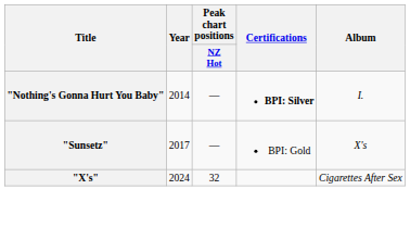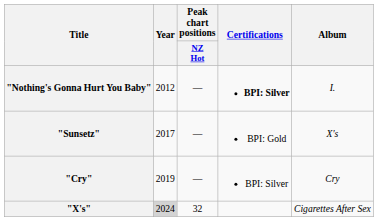 <table class="wikitable plainrowheaders" style="text-align:center">
 <tr>
 <th scope="col" rowspan="2">Title</th>
 <th scope="col" rowspan="2">Year</th>
 <th scope="col" colspan="1">Peak chart positions</th>
 <th scope="col" rowspan="2"><a href='#'>Certifications</a></th>
 <th scope="col" rowspan="2">Album</th>
 </tr>
 <tr>
 <th scope="col" style="width:2.75em;font-size:90%;"><a href='#'>NZ<br>Hot</a><br></th>
 </tr>
 <tr>
 <th scope="row">"Nothing's Gonna Hurt You Baby"</th>
-<td>2014</td>
+<td>2012</td>
 <td>—</td>
 <td><strong><br><ul><li>BPI: Silver</li></ul></strong></td>
 <td><em>I.</em></td>
 </tr>
 <tr>
 <th scope="row">"Sunsetz"</th>
 <td>2017</td>
 <td>—</td>
 <td><br><ul><li>BPI: Gold</li></ul></td>
 <td><em>X's</em></td>
 </tr>
 <tr>
+<th scope="row">"Cry"</th>
+<td>2019</td>
+<td>—</td>
+<td><br><ul><li>BPI: Silver</li></ul></td>
+<td><em>Cry</em></td>
+</tr>
+<tr>
 <th scope="row">"X's"</th>
-<td>2024</td>
+<td style="background: lightgrey;">2024</td>
 <td>32</td>
 <td></td>
 <td><em>Cigarettes After Sex</em></td>
 </tr>
 </table>
